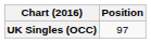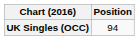 <table class="wikitable plainrowheaders" style="text-align:center">
 <tr>
 <th scope="col">Chart (2016)</th>
 <th scope="col">Position</th>
 </tr>
 <tr>
 <th scope="row">UK Singles (OCC)</th>
-<td>97</td>
+<td>94</td>
 </tr>
 </table>
